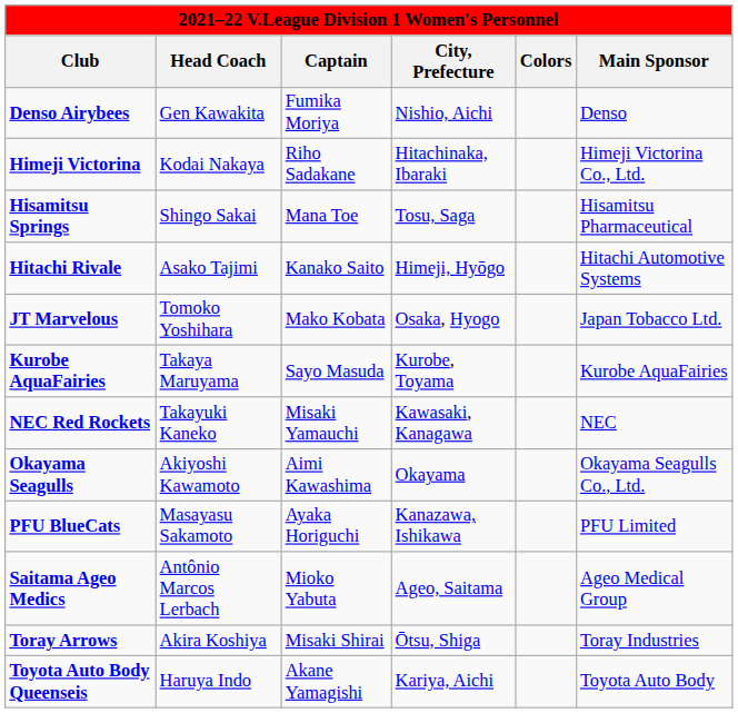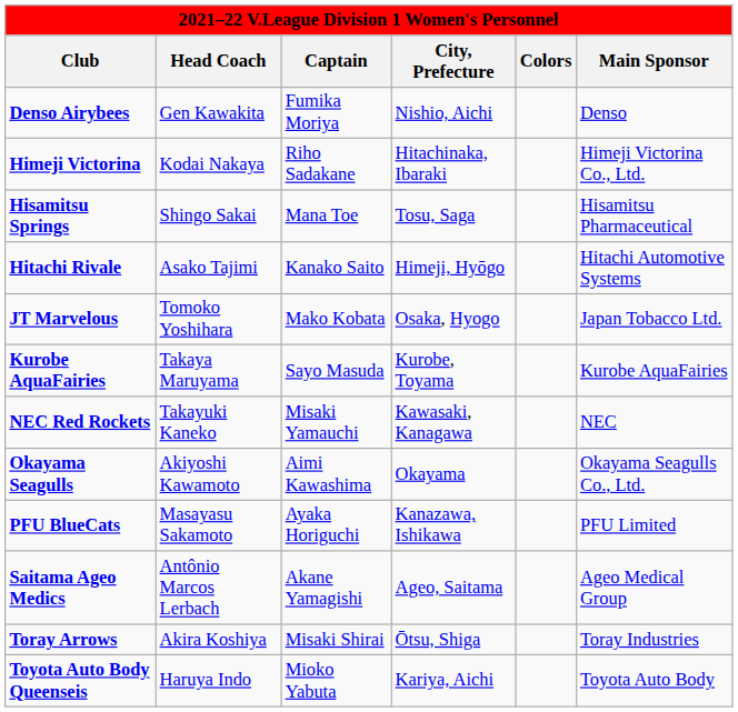 <table class="wikitable" style="font-size:90%; width: 65%; text-align:left;">
 <tr>
 <th style=background:red colspan=8><span>2021–22 V.League Division 1 Women's Personnel</span></th>
 </tr>
 <tr>
 <th>Club</th>
 <th>Head Coach</th>
 <th>Captain</th>
 <th>City, Prefecture</th>
 <th>Colors</th>
 <th>Main Sponsor</th>
 </tr>
 <tr>
 <td><strong><a href='#'>Denso Airybees</a></strong></td>
 <td> <a href='#'>Gen Kawakita</a></td>
 <td> <a href='#'>Fumika Moriya</a></td>
 <td><a href='#'>Nishio, Aichi</a></td>
 <td align=center> </td>
 <td><a href='#'>Denso</a></td>
 </tr>
 <tr>
 <td><strong><a href='#'>Himeji Victorina</a></strong></td>
 <td> <a href='#'>Kodai Nakaya</a></td>
 <td> <a href='#'>Riho Sadakane</a></td>
 <td><a href='#'>Hitachinaka, Ibaraki</a></td>
 <td align=center> </td>
 <td><a href='#'>Himeji Victorina Co., Ltd.</a></td>
 </tr>
 <tr>
 <td><strong><a href='#'>Hisamitsu Springs</a></strong></td>
 <td> <a href='#'>Shingo Sakai</a></td>
 <td> <a href='#'>Mana Toe</a></td>
 <td><a href='#'>Tosu, Saga</a></td>
 <td align=center>   </td>
 <td><a href='#'>Hisamitsu Pharmaceutical</a></td>
 </tr>
 <tr>
 <td><strong><a href='#'>Hitachi Rivale</a></strong></td>
 <td> <a href='#'>Asako Tajimi</a></td>
 <td> <a href='#'>Kanako Saito</a></td>
 <td><a href='#'>Himeji, Hyōgo</a></td>
 <td align=center> </td>
 <td><a href='#'>Hitachi Automotive Systems</a></td>
 </tr>
 <tr>
 <td><strong><a href='#'>JT Marvelous</a></strong></td>
 <td> <a href='#'>Tomoko Yoshihara</a></td>
 <td> <a href='#'>Mako Kobata</a></td>
 <td><a href='#'>Osaka</a>, <a href='#'>Hyogo</a></td>
 <td align=center> </td>
 <td><a href='#'>Japan Tobacco Ltd.</a></td>
 </tr>
 <tr>
 <td><strong><a href='#'>Kurobe AquaFairies</a></strong></td>
 <td> <a href='#'>Takaya Maruyama</a></td>
 <td> <a href='#'>Sayo Masuda</a></td>
 <td><a href='#'>Kurobe</a>, <a href='#'>Toyama</a></td>
 <td align=center> </td>
 <td><a href='#'>Kurobe AquaFairies</a></td>
 </tr>
 <tr>
 <td><strong><a href='#'>NEC Red Rockets</a></strong></td>
 <td> <a href='#'>Takayuki Kaneko</a></td>
 <td> <a href='#'>Misaki Yamauchi</a></td>
 <td><a href='#'>Kawasaki</a>, <a href='#'>Kanagawa</a></td>
 <td align=center>  </td>
 <td><a href='#'>NEC</a></td>
 </tr>
 <tr>
 <td><strong><a href='#'>Okayama Seagulls</a></strong></td>
 <td> <a href='#'>Akiyoshi Kawamoto</a></td>
 <td> <a href='#'>Aimi Kawashima</a></td>
 <td><a href='#'>Okayama</a></td>
 <td align=center> </td>
 <td><a href='#'>Okayama Seagulls Co., Ltd.</a></td>
 </tr>
 <tr>
 <td><strong><a href='#'>PFU BlueCats</a></strong></td>
 <td> <a href='#'>Masayasu Sakamoto</a></td>
 <td> <a href='#'>Ayaka Horiguchi</a></td>
 <td><a href='#'>Kanazawa, Ishikawa</a></td>
 <td align=center>  </td>
 <td><a href='#'>PFU Limited</a></td>
 </tr>
 <tr>
 <td><strong><a href='#'>Saitama Ageo Medics</a></strong></td>
 <td> <a href='#'>Antônio Marcos Lerbach</a></td>
-<td> <a href='#'>Mioko Yabuta</a></td>
+<td> <a href='#'>Akane Yamagishi</a></td>
 <td><a href='#'>Ageo, Saitama</a></td>
 <td align=center> </td>
 <td><a href='#'>Ageo Medical Group</a></td>
 </tr>
 <tr>
 <td><strong><a href='#'>Toray Arrows</a></strong></td>
 <td> <a href='#'>Akira Koshiya</a></td>
 <td> <a href='#'>Misaki Shirai</a></td>
 <td><a href='#'>Ōtsu, Shiga</a></td>
 <td align=center> </td>
 <td><a href='#'>Toray Industries</a></td>
 </tr>
 <tr>
 <td><strong><a href='#'>Toyota Auto Body Queenseis</a></strong></td>
 <td> <a href='#'>Haruya Indo</a></td>
-<td> <a href='#'>Akane Yamagishi</a></td>
+<td> <a href='#'>Mioko Yabuta</a></td>
 <td><a href='#'>Kariya, Aichi</a></td>
 <td align=center> </td>
 <td><a href='#'>Toyota Auto Body</a></td>
 </tr>
 </table>
